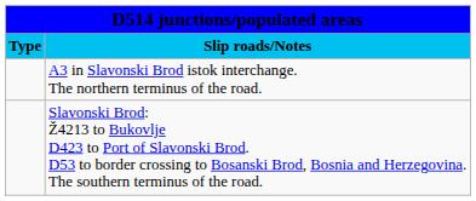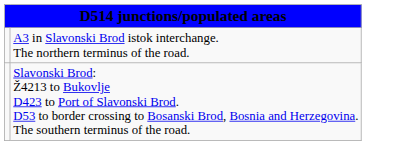 <table class="wikitable">
 <tr>
 <td colspan=2 bgcolor=blue align=center style=margin-top:15><span><big><strong>D514 junctions/populated areas</strong></big></span></td>
-</tr>
-<tr>
-<td align=center bgcolor=00c0f0><strong>Type</strong></td>
-<td align=center bgcolor=00c0f0><strong>Slip roads/Notes</strong></td>
 </tr>
 <tr>
 <td></td>
 <td> <a href='#'>A3</a> in <a href='#'>Slavonski Brod</a> istok interchange.<br>The northern terminus of the road.</td>
 </tr>
 <tr>
 <td></td>
 <td><a href='#'>Slavonski Brod</a>:<br>Ž4213 to <a href='#'>Bukovlje</a><br> <a href='#'>D423</a> to <a href='#'>Port of Slavonski Brod</a>.<br> <a href='#'>D53</a> to border crossing to <a href='#'>Bosanski Brod</a>, <a href='#'>Bosnia and Herzegovina</a>.<br>The southern terminus of the road.</td>
 </tr>
 </table>
